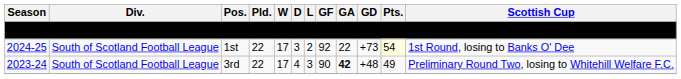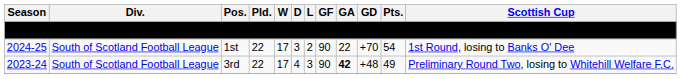 <table class="wikitable">
 <tr>
 <th>Season</th>
 <th>Div.</th>
 <th>Pos.</th>
 <th>Pld.</th>
 <th>W</th>
 <th>D</th>
 <th>L</th>
 <th>GF</th>
 <th>GA</th>
 <th>GD</th>
 <th>Pts.</th>
 <th><a href='#'>Scottish Cup</a></th>
 </tr>
 <tr>
 <td colspan="12" bgcolor="#000000" align="center"><span><strong>Dalbeattie Star</strong></span></td>
 </tr>
 <tr>
 <td><a href='#'>2024-25</a></td>
 <td><a href='#'>South of Scotland Football League</a></td>
 <td>1st</td>
 <td>22</td>
 <td>17</td>
 <td>3</td>
 <td>2</td>
-<td>92</td>
+<td>90</td>
 <td>22</td>
-<td>+73</td>
-<td style="background: lightyellow;">54</td>
+<td>+70</td>
+<td>54</td>
 <td><a href='#'>1st Round</a>, losing to <a href='#'>Banks O' Dee</a></td>
 </tr>
 <tr>
 <td><a href='#'>2023-24</a></td>
 <td><a href='#'>South of Scotland Football League</a></td>
 <td>3rd</td>
 <td>22</td>
 <td>17</td>
 <td>4</td>
 <td>3</td>
 <td>90</td>
 <td><strong>42</strong></td>
 <td>+48</td>
 <td>49</td>
 <td><a href='#'>Preliminary Round Two</a>, losing to <a href='#'>Whitehill Welfare F.C.</a></td>
 </tr>
 <tr>
 </tr>
 </table>
